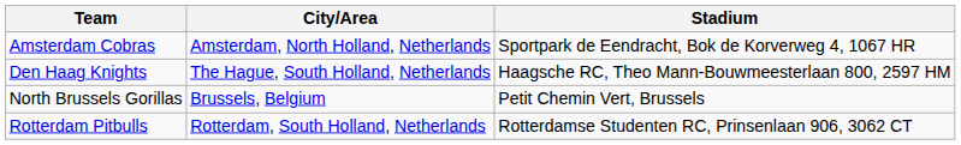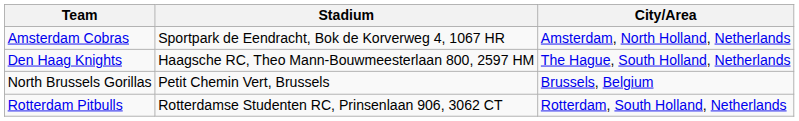 <table style="width:550;" class="wikitable sortable">
 <tr>
 <th>Team</th>
+<th>Stadium</th>
 <th>City/Area</th>
-<th>Stadium</th>
 </tr>
 <tr>
 <td><a href='#'>Amsterdam Cobras</a></td>
+<td>Sportpark de Eendracht, Bok de Korverweg 4, 1067 HR</td>
 <td><a href='#'>Amsterdam</a>, <a href='#'>North Holland</a>, <a href='#'>Netherlands</a></td>
-<td>Sportpark de Eendracht, Bok de Korverweg 4, 1067 HR</td>
 </tr>
 <tr>
 <td><a href='#'>Den Haag Knights</a></td>
+<td>Haagsche RC, Theo Mann-Bouwmeesterlaan 800, 2597 HM</td>
 <td><a href='#'>The Hague</a>, <a href='#'>South Holland</a>, <a href='#'>Netherlands</a></td>
-<td>Haagsche RC, Theo Mann-Bouwmeesterlaan 800, 2597 HM</td>
 </tr>
 <tr>
 <td>North Brussels Gorillas</td>
+<td>Petit Chemin Vert, Brussels</td>
 <td><a href='#'>Brussels</a>, <a href='#'>Belgium</a></td>
-<td>Petit Chemin Vert, Brussels</td>
 </tr>
 <tr>
 <td><a href='#'>Rotterdam Pitbulls</a></td>
+<td>Rotterdamse Studenten RC, Prinsenlaan 906, 3062 CT</td>
 <td><a href='#'>Rotterdam</a>, <a href='#'>South Holland</a>, <a href='#'>Netherlands</a></td>
-<td>Rotterdamse Studenten RC, Prinsenlaan 906, 3062 CT</td>
 </tr>
 </table>
